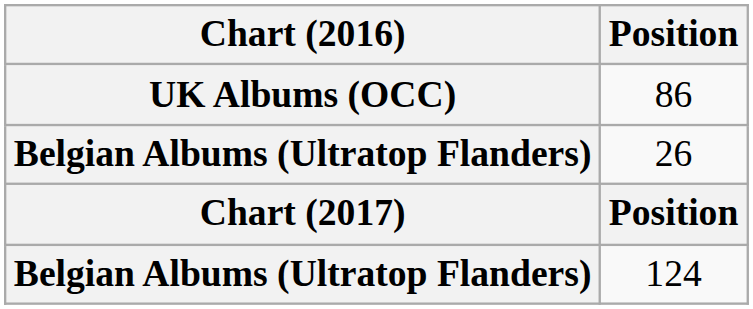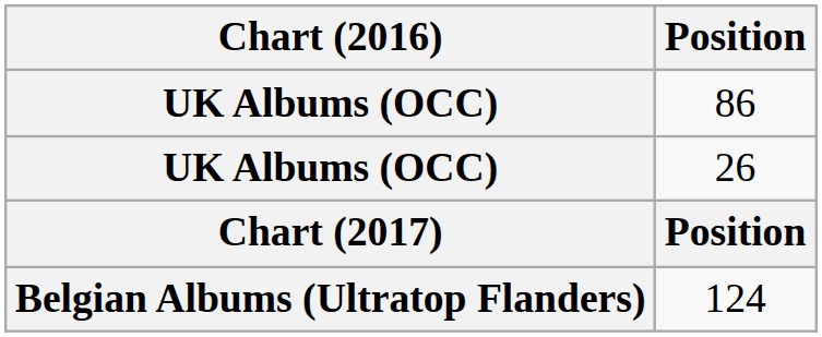 <table class="wikitable plainrowheaders" style="text-align:center">
 <tr>
 <th scope="col">Chart (2016)</th>
 <th scope="col">Position</th>
 </tr>
 <tr>
 <th scope="row">UK Albums (OCC)</th>
 <td>86</td>
 </tr>
 <tr>
-<th scope="row">Belgian Albums (Ultratop Flanders)</th>
+<th scope="row">UK Albums (OCC)</th>
 <td>26</td>
 </tr>
 <tr>
 <th scope="col">Chart (2017)</th>
 <th scope="col">Position</th>
 </tr>
 <tr>
 <th scope="row">Belgian Albums (Ultratop Flanders)</th>
 <td>124</td>
 </tr>
 </table>
